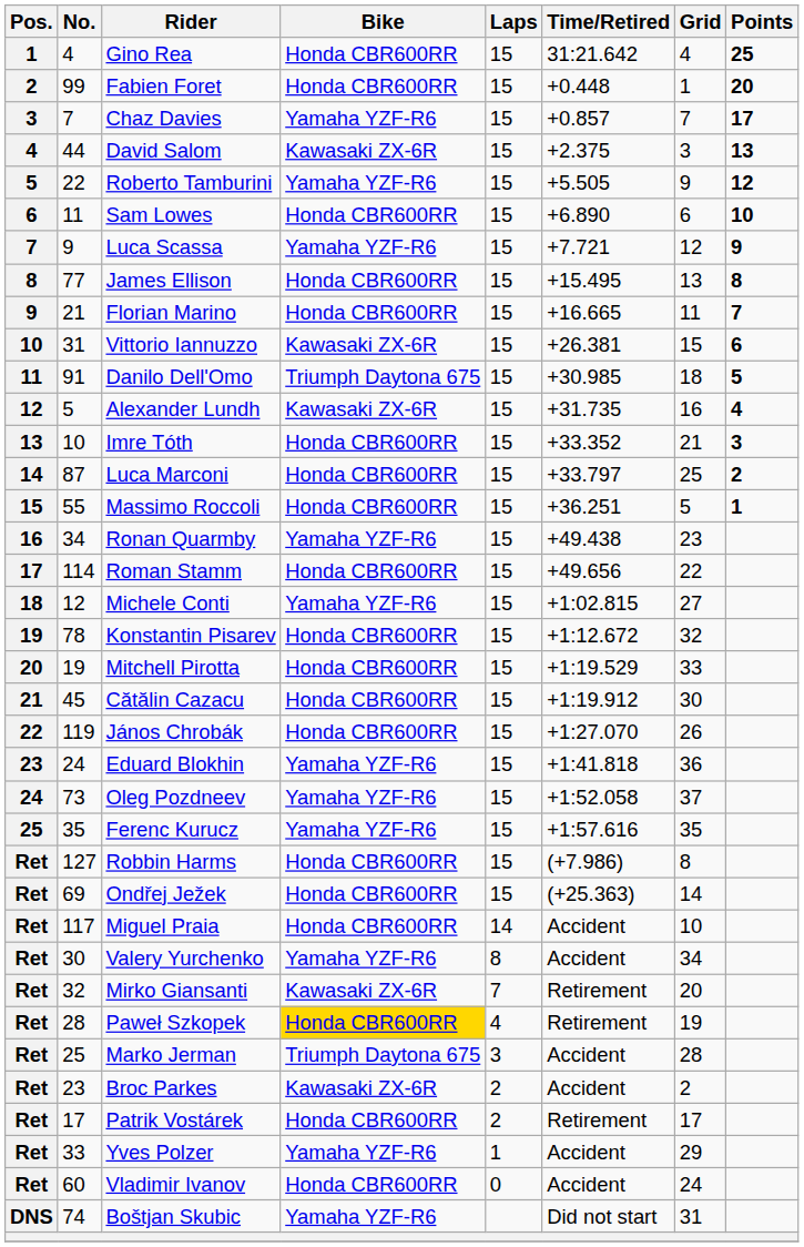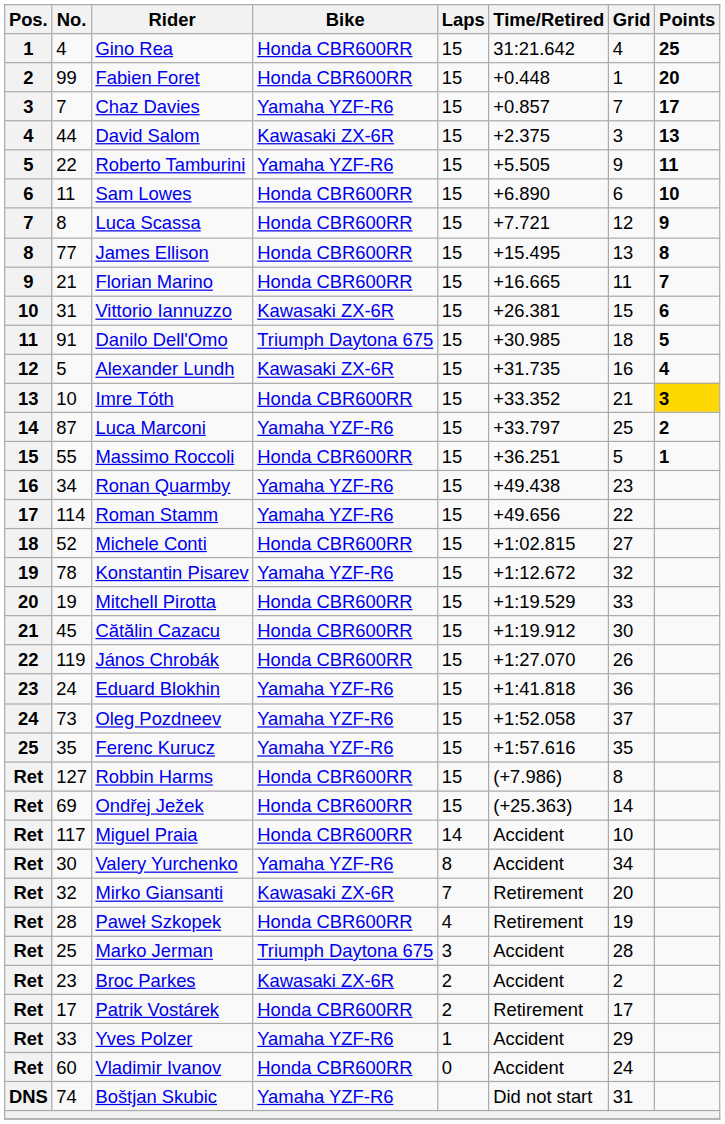 <table class="wikitable" style="font-size: 95%;">
 <tr>
 <th>Pos.</th>
 <th>No.</th>
 <th>Rider</th>
 <th>Bike</th>
 <th>Laps</th>
 <th>Time/Retired</th>
 <th>Grid</th>
 <th>Points</th>
 </tr>
 <tr>
 <th>1</th>
 <td>4</td>
 <td> <a href='#'>Gino Rea</a></td>
 <td><a href='#'>Honda CBR600RR</a></td>
 <td>15</td>
 <td>31:21.642</td>
 <td>4</td>
 <td><strong>25</strong></td>
 </tr>
 <tr>
 <th>2</th>
 <td>99</td>
 <td> <a href='#'>Fabien Foret</a></td>
 <td><a href='#'>Honda CBR600RR</a></td>
 <td>15</td>
 <td>+0.448</td>
 <td>1</td>
 <td><strong>20</strong></td>
 </tr>
 <tr>
 <th>3</th>
 <td>7</td>
 <td> <a href='#'>Chaz Davies</a></td>
 <td><a href='#'>Yamaha YZF-R6</a></td>
 <td>15</td>
 <td>+0.857</td>
 <td>7</td>
 <td><strong>17</strong></td>
 </tr>
 <tr>
 <th>4</th>
 <td>44</td>
 <td> <a href='#'>David Salom</a></td>
 <td><a href='#'>Kawasaki ZX-6R</a></td>
 <td>15</td>
 <td>+2.375</td>
 <td>3</td>
 <td><strong>13</strong></td>
 </tr>
 <tr>
 <th>5</th>
 <td>22</td>
 <td> <a href='#'>Roberto Tamburini</a></td>
 <td><a href='#'>Yamaha YZF-R6</a></td>
 <td>15</td>
 <td>+5.505</td>
 <td>9</td>
-<td><strong>12</strong></td>
+<td><strong>11</strong></td>
 </tr>
 <tr>
 <th>6</th>
 <td>11</td>
 <td> <a href='#'>Sam Lowes</a></td>
 <td><a href='#'>Honda CBR600RR</a></td>
 <td>15</td>
 <td>+6.890</td>
 <td>6</td>
 <td><strong>10</strong></td>
 </tr>
 <tr>
 <th>7</th>
-<td>9</td>
+<td>8</td>
 <td> <a href='#'>Luca Scassa</a></td>
-<td><a href='#'>Yamaha YZF-R6</a></td>
+<td><a href='#'>Honda CBR600RR</a></td>
 <td>15</td>
 <td>+7.721</td>
 <td>12</td>
 <td><strong>9</strong></td>
 </tr>
 <tr>
 <th>8</th>
 <td>77</td>
 <td> <a href='#'>James Ellison</a></td>
 <td><a href='#'>Honda CBR600RR</a></td>
 <td>15</td>
 <td>+15.495</td>
 <td>13</td>
 <td><strong>8</strong></td>
 </tr>
 <tr>
 <th>9</th>
 <td>21</td>
 <td> <a href='#'>Florian Marino</a></td>
 <td><a href='#'>Honda CBR600RR</a></td>
 <td>15</td>
 <td>+16.665</td>
 <td>11</td>
 <td><strong>7</strong></td>
 </tr>
 <tr>
 <th>10</th>
 <td>31</td>
 <td> <a href='#'>Vittorio Iannuzzo</a></td>
 <td><a href='#'>Kawasaki ZX-6R</a></td>
 <td>15</td>
 <td>+26.381</td>
 <td>15</td>
 <td><strong>6</strong></td>
 </tr>
 <tr>
 <th>11</th>
 <td>91</td>
 <td> <a href='#'>Danilo Dell'Omo</a></td>
 <td><a href='#'>Triumph Daytona 675</a></td>
 <td>15</td>
 <td>+30.985</td>
 <td>18</td>
 <td><strong>5</strong></td>
 </tr>
 <tr>
 <th>12</th>
 <td>5</td>
 <td> <a href='#'>Alexander Lundh</a></td>
 <td><a href='#'>Kawasaki ZX-6R</a></td>
 <td>15</td>
 <td>+31.735</td>
 <td>16</td>
 <td><strong>4</strong></td>
 </tr>
 <tr>
 <th>13</th>
 <td>10</td>
 <td> <a href='#'>Imre Tóth</a></td>
 <td><a href='#'>Honda CBR600RR</a></td>
 <td>15</td>
 <td>+33.352</td>
 <td>21</td>
-<td><strong>3</strong></td>
+<td style="background: gold;"><strong>3</strong></td>
 </tr>
 <tr>
 <th>14</th>
 <td>87</td>
 <td> <a href='#'>Luca Marconi</a></td>
-<td><a href='#'>Honda CBR600RR</a></td>
+<td><a href='#'>Yamaha YZF-R6</a></td>
 <td>15</td>
 <td>+33.797</td>
 <td>25</td>
 <td><strong>2</strong></td>
 </tr>
 <tr>
 <th>15</th>
 <td>55</td>
 <td> <a href='#'>Massimo Roccoli</a></td>
 <td><a href='#'>Honda CBR600RR</a></td>
 <td>15</td>
 <td>+36.251</td>
 <td>5</td>
 <td><strong>1</strong></td>
 </tr>
 <tr>
 <th>16</th>
 <td>34</td>
 <td> <a href='#'>Ronan Quarmby</a></td>
 <td><a href='#'>Yamaha YZF-R6</a></td>
 <td>15</td>
 <td>+49.438</td>
 <td>23</td>
 <td></td>
 </tr>
 <tr>
 <th>17</th>
 <td>114</td>
 <td> <a href='#'>Roman Stamm</a></td>
-<td><a href='#'>Honda CBR600RR</a></td>
+<td><a href='#'>Yamaha YZF-R6</a></td>
 <td>15</td>
 <td>+49.656</td>
 <td>22</td>
 <td></td>
 </tr>
 <tr>
 <th>18</th>
-<td>12</td>
+<td>52</td>
 <td> <a href='#'>Michele Conti</a></td>
-<td><a href='#'>Yamaha YZF-R6</a></td>
+<td><a href='#'>Honda CBR600RR</a></td>
 <td>15</td>
 <td>+1:02.815</td>
 <td>27</td>
 <td></td>
 </tr>
 <tr>
 <th>19</th>
 <td>78</td>
 <td> <a href='#'>Konstantin Pisarev</a></td>
-<td><a href='#'>Honda CBR600RR</a></td>
+<td><a href='#'>Yamaha YZF-R6</a></td>
 <td>15</td>
 <td>+1:12.672</td>
 <td>32</td>
 <td></td>
 </tr>
 <tr>
 <th>20</th>
 <td>19</td>
 <td> <a href='#'>Mitchell Pirotta</a></td>
 <td><a href='#'>Honda CBR600RR</a></td>
 <td>15</td>
 <td>+1:19.529</td>
 <td>33</td>
 <td></td>
 </tr>
 <tr>
 <th>21</th>
 <td>45</td>
 <td> <a href='#'>Cătălin Cazacu</a></td>
 <td><a href='#'>Honda CBR600RR</a></td>
 <td>15</td>
 <td>+1:19.912</td>
 <td>30</td>
 <td></td>
 </tr>
 <tr>
 <th>22</th>
 <td>119</td>
 <td> <a href='#'>János Chrobák</a></td>
 <td><a href='#'>Honda CBR600RR</a></td>
 <td>15</td>
 <td>+1:27.070</td>
 <td>26</td>
 <td></td>
 </tr>
 <tr>
 <th>23</th>
 <td>24</td>
 <td> <a href='#'>Eduard Blokhin</a></td>
 <td><a href='#'>Yamaha YZF-R6</a></td>
 <td>15</td>
 <td>+1:41.818</td>
 <td>36</td>
 <td></td>
 </tr>
 <tr>
 <th>24</th>
 <td>73</td>
 <td> <a href='#'>Oleg Pozdneev</a></td>
 <td><a href='#'>Yamaha YZF-R6</a></td>
 <td>15</td>
 <td>+1:52.058</td>
 <td>37</td>
 <td></td>
 </tr>
 <tr>
 <th>25</th>
 <td>35</td>
 <td> <a href='#'>Ferenc Kurucz</a></td>
 <td><a href='#'>Yamaha YZF-R6</a></td>
 <td>15</td>
 <td>+1:57.616</td>
 <td>35</td>
 <td></td>
 </tr>
 <tr>
 <th>Ret</th>
 <td>127</td>
 <td> <a href='#'>Robbin Harms</a></td>
 <td><a href='#'>Honda CBR600RR</a></td>
 <td>15</td>
 <td>(+7.986)</td>
 <td>8</td>
 <td></td>
 </tr>
 <tr>
 <th>Ret</th>
 <td>69</td>
 <td> <a href='#'>Ondřej Ježek</a></td>
 <td><a href='#'>Honda CBR600RR</a></td>
 <td>15</td>
 <td>(+25.363)</td>
 <td>14</td>
 <td></td>
 </tr>
 <tr>
 <th>Ret</th>
 <td>117</td>
 <td> <a href='#'>Miguel Praia</a></td>
 <td><a href='#'>Honda CBR600RR</a></td>
 <td>14</td>
 <td>Accident</td>
 <td>10</td>
 <td></td>
 </tr>
 <tr>
 <th>Ret</th>
 <td>30</td>
 <td> <a href='#'>Valery Yurchenko</a></td>
 <td><a href='#'>Yamaha YZF-R6</a></td>
 <td>8</td>
 <td>Accident</td>
 <td>34</td>
 <td></td>
 </tr>
 <tr>
 <th>Ret</th>
 <td>32</td>
 <td> <a href='#'>Mirko Giansanti</a></td>
 <td><a href='#'>Kawasaki ZX-6R</a></td>
 <td>7</td>
 <td>Retirement</td>
 <td>20</td>
 <td></td>
 </tr>
 <tr>
 <th>Ret</th>
 <td>28</td>
 <td> <a href='#'>Paweł Szkopek</a></td>
-<td style="background: gold;"><a href='#'>Honda CBR600RR</a></td>
+<td><a href='#'>Honda CBR600RR</a></td>
 <td>4</td>
 <td>Retirement</td>
 <td>19</td>
 <td></td>
 </tr>
 <tr>
 <th>Ret</th>
 <td>25</td>
 <td> <a href='#'>Marko Jerman</a></td>
 <td><a href='#'>Triumph Daytona 675</a></td>
 <td>3</td>
 <td>Accident</td>
 <td>28</td>
 <td></td>
 </tr>
 <tr>
 <th>Ret</th>
 <td>23</td>
 <td> <a href='#'>Broc Parkes</a></td>
 <td><a href='#'>Kawasaki ZX-6R</a></td>
 <td>2</td>
 <td>Accident</td>
 <td>2</td>
 <td></td>
 </tr>
 <tr>
 <th>Ret</th>
 <td>17</td>
 <td> <a href='#'>Patrik Vostárek</a></td>
 <td><a href='#'>Honda CBR600RR</a></td>
 <td>2</td>
 <td>Retirement</td>
 <td>17</td>
 <td></td>
 </tr>
 <tr>
 <th>Ret</th>
 <td>33</td>
 <td> <a href='#'>Yves Polzer</a></td>
 <td><a href='#'>Yamaha YZF-R6</a></td>
 <td>1</td>
 <td>Accident</td>
 <td>29</td>
 <td></td>
 </tr>
 <tr>
 <th>Ret</th>
 <td>60</td>
 <td> <a href='#'>Vladimir Ivanov</a></td>
 <td><a href='#'>Honda CBR600RR</a></td>
 <td>0</td>
 <td>Accident</td>
 <td>24</td>
 <td></td>
 </tr>
 <tr>
 <th>DNS</th>
 <td>74</td>
 <td> <a href='#'>Boštjan Skubic</a></td>
 <td><a href='#'>Yamaha YZF-R6</a></td>
 <td></td>
 <td>Did not start</td>
 <td>31</td>
 <td></td>
 </tr>
 <tr>
 <th colspan=8></th>
 </tr>
 <tr>
 </tr>
 </table>
